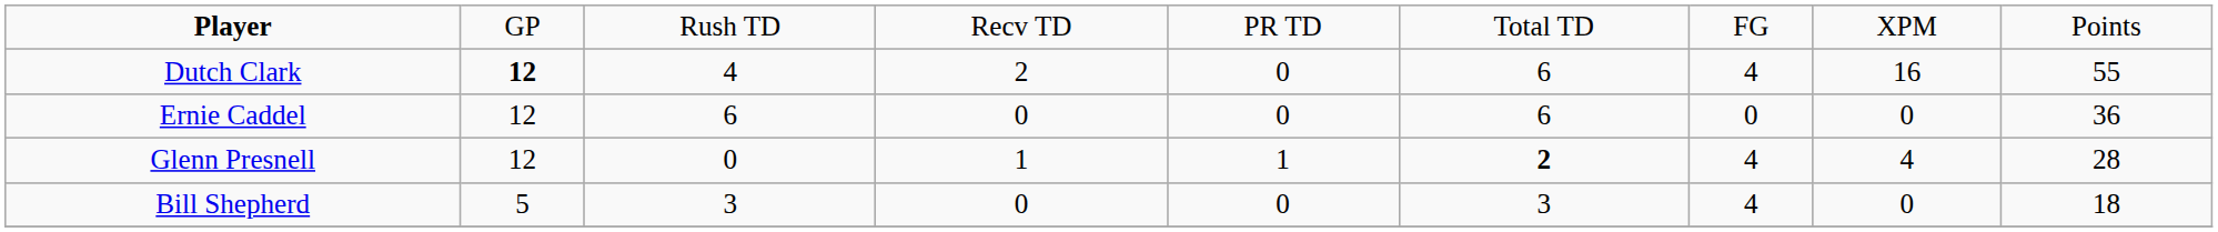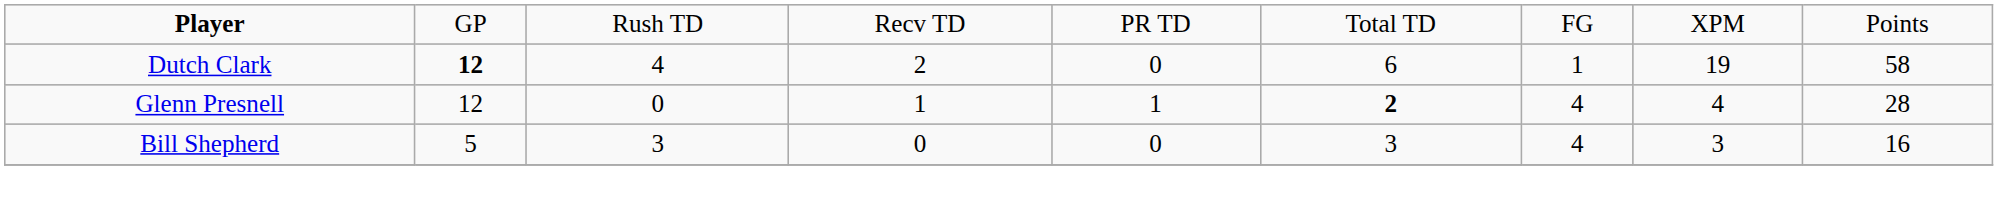 <table class="wikitable" width="80%">
 <tr align="center">
 <td><strong>Player</strong></td>
 <td>GP</td>
 <td>Rush TD</td>
 <td>Recv TD</td>
 <td>PR TD</td>
 <td>Total TD</td>
 <td>FG</td>
 <td>XPM</td>
 <td>Points</td>
 </tr>
 <tr align="center" bgcolor="">
 <td><a href='#'>Dutch Clark</a></td>
 <td><strong>12</strong></td>
 <td>4</td>
 <td>2</td>
 <td>0</td>
 <td>6</td>
-<td>4</td>
-<td>16</td>
-<td>55</td>
-</tr>
-<tr align="center" bgcolor="">
-<td><a href='#'>Ernie Caddel</a></td>
-<td>12</td>
-<td>6</td>
-<td>0</td>
-<td>0</td>
-<td>6</td>
-<td>0</td>
-<td>0</td>
-<td>36</td>
+<td>1</td>
+<td>19</td>
+<td>58</td>
 </tr>
 <tr align="center" bgcolor="">
 <td><a href='#'>Glenn Presnell</a></td>
 <td>12</td>
 <td>0</td>
 <td>1</td>
 <td>1</td>
 <td><strong>2</strong></td>
 <td>4</td>
 <td>4</td>
 <td>28</td>
 </tr>
 <tr align="center" bgcolor="">
 <td><a href='#'>Bill Shepherd</a></td>
 <td>5</td>
 <td>3</td>
 <td>0</td>
 <td>0</td>
 <td>3</td>
 <td>4</td>
-<td>0</td>
-<td>18</td>
+<td>3</td>
+<td>16</td>
 </tr>
 <tr align="center" bgcolor="">
 </tr>
 </table>
